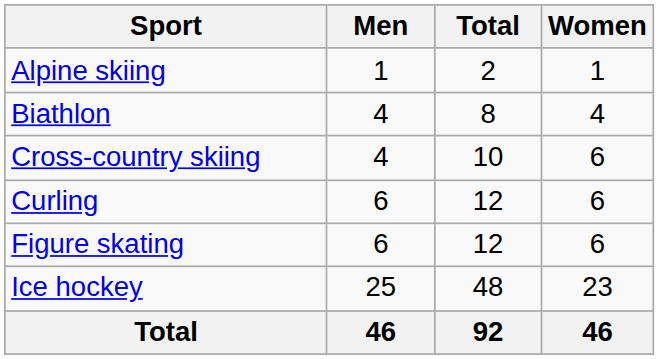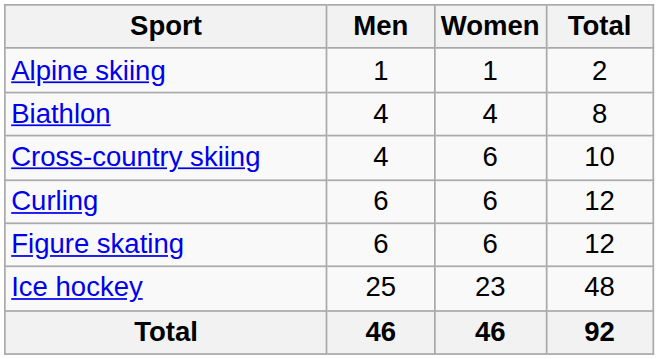 <table class="wikitable sortable" style="text-align:center">
 <tr>
 <th width=180>Sport</th>
 <th width=55>Men</th>
+<th width=55>Women</th>
 <th width=55>Total</th>
-<th width=55>Women</th>
 </tr>
 <tr>
 <td align=left><a href='#'>Alpine skiing</a></td>
 <td>1</td>
+<td>1</td>
 <td>2</td>
-<td>1</td>
 </tr>
 <tr>
 <td align=left><a href='#'>Biathlon</a></td>
 <td>4</td>
+<td>4</td>
 <td>8</td>
-<td>4</td>
 </tr>
 <tr>
 <td align=left><a href='#'>Cross-country skiing</a></td>
 <td>4</td>
+<td>6</td>
 <td>10</td>
-<td>6</td>
 </tr>
 <tr>
 <td align=left><a href='#'>Curling</a></td>
 <td>6</td>
+<td>6</td>
 <td>12</td>
-<td>6</td>
 </tr>
 <tr>
 <td align=left><a href='#'>Figure skating</a></td>
 <td>6</td>
+<td>6</td>
 <td>12</td>
-<td>6</td>
 </tr>
 <tr>
 <td align=left><a href='#'>Ice hockey</a></td>
 <td>25</td>
+<td>23</td>
 <td>48</td>
-<td>23</td>
 </tr>
 <tr>
 <th>Total</th>
 <th>46</th>
+<th>46</th>
 <th>92</th>
-<th>46</th>
 </tr>
 </table>
